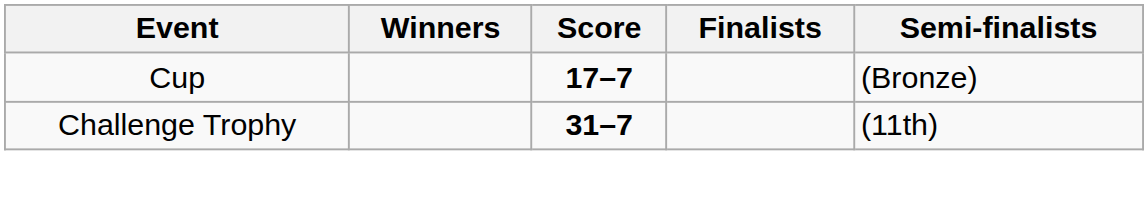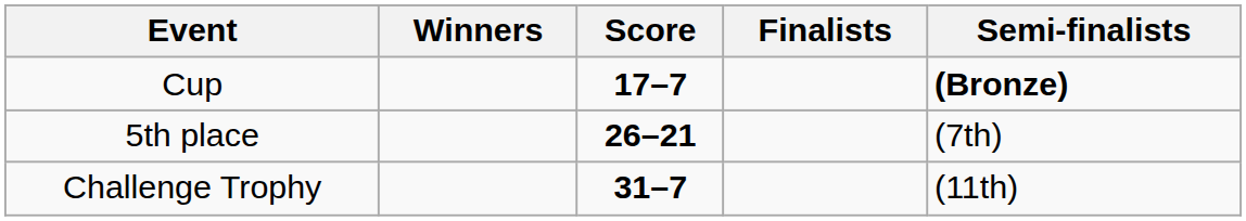 <table class="wikitable" width=600 style="text-align: center">
 <tr>
 <th>Event</th>
 <th>Winners</th>
 <th>Score</th>
 <th>Finalists</th>
 <th>Semi-finalists</th>
 </tr>
 <tr>
 <td>Cup</td>
 <td align=left><strong></strong></td>
 <td><strong>17–7</strong></td>
 <td align=left></td>
-<td align=left> (Bronze)<br></td>
+<td align=left><strong> (Bronze)<br></strong></td>
+</tr>
+<tr>
+<td>5th place</td>
+<td align=left><strong></strong></td>
+<td><strong>26–21</strong></td>
+<td align=left></td>
+<td align=left> (7th)<br></td>
 </tr>
 <tr>
 <td>Challenge Trophy</td>
 <td align=left><strong></strong></td>
 <td><strong>31–7</strong></td>
 <td align=left></td>
 <td align=left> (11th)<br></td>
 </tr>
 </table>
